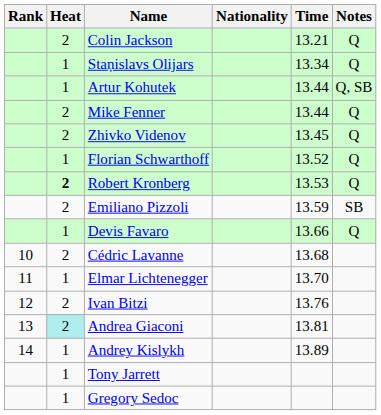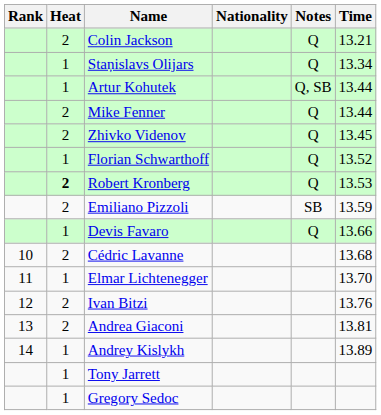 <table class="wikitable sortable" style="text-align:center">
 <tr>
 <th>Rank</th>
 <th>Heat</th>
 <th>Name</th>
 <th>Nationality</th>
+<th>Notes</th>
 <th>Time</th>
-<th>Notes</th>
 </tr>
 <tr bgcolor=ccffcc>
 <td></td>
 <td>2</td>
 <td align=left><a href='#'>Colin Jackson</a></td>
 <td align=left></td>
+<td>Q</td>
 <td>13.21</td>
-<td>Q</td>
 </tr>
 <tr bgcolor=ccffcc>
 <td></td>
 <td>1</td>
 <td align=left><a href='#'>Staņislavs Olijars</a></td>
 <td align=left></td>
+<td>Q</td>
 <td>13.34</td>
-<td>Q</td>
 </tr>
 <tr bgcolor=ccffcc>
 <td></td>
 <td>1</td>
 <td align=left><a href='#'>Artur Kohutek</a></td>
 <td align=left></td>
+<td>Q, SB</td>
 <td>13.44</td>
-<td>Q, SB</td>
 </tr>
 <tr bgcolor=ccffcc>
 <td></td>
 <td>2</td>
 <td align=left><a href='#'>Mike Fenner</a></td>
 <td align=left></td>
+<td>Q</td>
 <td>13.44</td>
-<td>Q</td>
 </tr>
 <tr bgcolor=ccffcc>
 <td></td>
 <td>2</td>
 <td align=left><a href='#'>Zhivko Videnov</a></td>
 <td align=left></td>
+<td>Q</td>
 <td>13.45</td>
-<td>Q</td>
 </tr>
 <tr bgcolor=ccffcc>
 <td></td>
 <td>1</td>
 <td align=left><a href='#'>Florian Schwarthoff</a></td>
 <td align=left></td>
+<td>Q</td>
 <td>13.52</td>
-<td>Q</td>
 </tr>
 <tr bgcolor=ccffcc>
 <td></td>
 <td><strong>2</strong></td>
 <td align=left><a href='#'>Robert Kronberg</a></td>
 <td align=left></td>
+<td>Q</td>
 <td>13.53</td>
-<td>Q</td>
 </tr>
 <tr>
 <td></td>
 <td>2</td>
 <td align=left><a href='#'>Emiliano Pizzoli</a></td>
 <td align=left></td>
+<td>SB</td>
 <td>13.59</td>
-<td>SB</td>
 </tr>
 <tr bgcolor=ccffcc>
 <td></td>
 <td>1</td>
 <td align=left><a href='#'>Devis Favaro</a></td>
 <td align=left></td>
+<td>Q</td>
 <td>13.66</td>
-<td>Q</td>
 </tr>
 <tr>
 <td>10</td>
 <td>2</td>
 <td align=left><a href='#'>Cédric Lavanne</a></td>
 <td align=left></td>
+<td></td>
 <td>13.68</td>
-<td></td>
 </tr>
 <tr>
 <td>11</td>
 <td>1</td>
 <td align=left><a href='#'>Elmar Lichtenegger</a></td>
 <td align=left></td>
+<td></td>
 <td>13.70</td>
-<td></td>
 </tr>
 <tr>
 <td>12</td>
 <td>2</td>
 <td align=left><a href='#'>Ivan Bitzi</a></td>
 <td align=left></td>
+<td></td>
 <td>13.76</td>
-<td></td>
 </tr>
 <tr>
 <td>13</td>
-<td style="background: paleturquoise;">2</td>
+<td>2</td>
 <td align=left><a href='#'>Andrea Giaconi</a></td>
 <td align=left></td>
+<td></td>
 <td>13.81</td>
-<td></td>
 </tr>
 <tr>
 <td>14</td>
 <td>1</td>
 <td align=left><a href='#'>Andrey Kislykh</a></td>
 <td align=left></td>
+<td></td>
 <td>13.89</td>
-<td></td>
 </tr>
 <tr>
 <td></td>
 <td>1</td>
 <td align=left><a href='#'>Tony Jarrett</a></td>
 <td align=left></td>
 <td></td>
 <td></td>
 </tr>
 <tr>
 <td></td>
 <td>1</td>
 <td align=left><a href='#'>Gregory Sedoc</a></td>
 <td align=left></td>
 <td></td>
 <td></td>
 </tr>
 </table>
